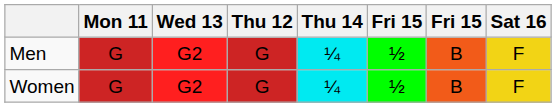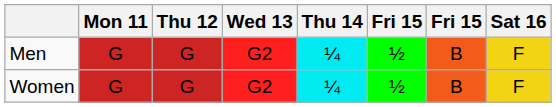 <table class="wikitable" style="margin:0.5em auto; font-size:95%; line-height:1.25em;text-align:center">
 <tr>
 <th></th>
 <th>Mon 11</th>
+<th>Thu 12</th>
 <th>Wed 13</th>
-<th>Thu 12</th>
 <th>Thu 14</th>
 <th>Fri 15</th>
 <th>Fri 15</th>
 <th>Sat 16</th>
 </tr>
 <tr>
 <td align="left">Men</td>
 <td bgcolor="#cd2424">G</td>
+<td bgcolor="#cd2424">G</td>
 <td bgcolor="#ff1f1f">G2</td>
-<td bgcolor="#cd2424">G</td>
 <td bgcolor="#00eaf1">¼</td>
 <td bgcolor="#00FF00">½</td>
 <td bgcolor="#F25B19">B</td>
 <td bgcolor="#F2D415">F</td>
 </tr>
 <tr>
 <td align="left">Women</td>
 <td bgcolor="#cd2424">G</td>
+<td bgcolor="#cd2424">G</td>
 <td bgcolor="#ff1f1f">G2</td>
-<td bgcolor="#cd2424">G</td>
 <td bgcolor="#00eaf1">¼</td>
 <td bgcolor="#00FF00">½</td>
 <td bgcolor="#F25B19">B</td>
 <td bgcolor="#F2D415">F</td>
 </tr>
 </table>
